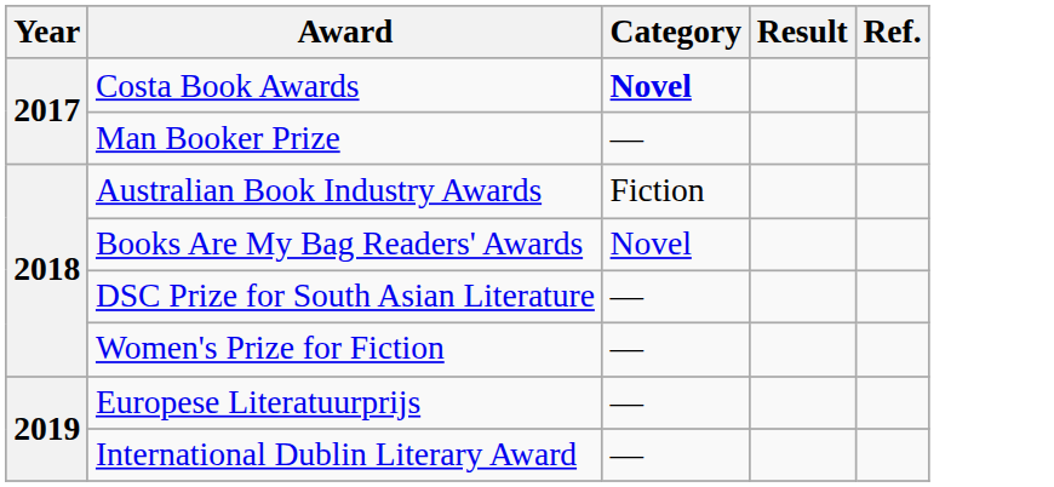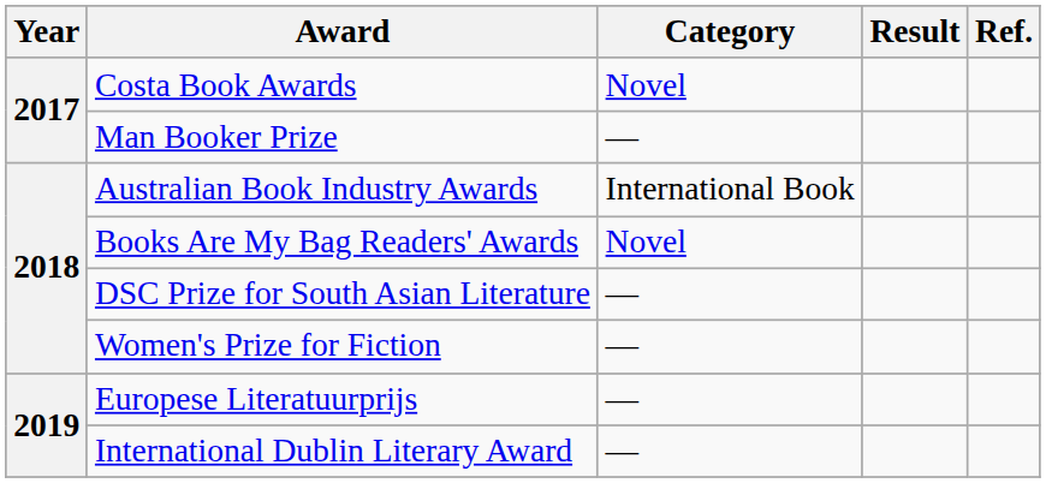 <table class="wikitable sortable">
 <tr>
 <th>Year</th>
 <th>Award</th>
 <th>Category</th>
 <th>Result</th>
 <th>Ref.</th>
 </tr>
 <tr>
 <th rowspan="2">2017</th>
 <td><a href='#'>Costa Book Awards</a></td>
-<td><strong><a href='#'>Novel</a></strong></td>
+<td><a href='#'>Novel</a></td>
 <td></td>
 <td></td>
 </tr>
 <tr>
 <td><a href='#'>Man Booker Prize</a></td>
 <td>—</td>
 <td></td>
 <td></td>
 </tr>
 <tr>
 <th rowspan="4">2018</th>
 <td><a href='#'>Australian Book Industry Awards</a></td>
-<td>Fiction</td>
+<td>International Book</td>
 <td></td>
 <td></td>
 </tr>
 <tr>
 <td><a href='#'>Books Are My Bag Readers' Awards</a></td>
 <td><a href='#'>Novel</a></td>
 <td></td>
 <td></td>
 </tr>
 <tr>
 <td><a href='#'>DSC Prize for South Asian Literature</a></td>
 <td>—</td>
 <td></td>
 <td></td>
 </tr>
 <tr>
 <td><a href='#'>Women's Prize for Fiction</a></td>
 <td>—</td>
 <td></td>
 <td></td>
 </tr>
 <tr>
 <th rowspan="2">2019</th>
 <td><a href='#'>Europese Literatuurprijs</a></td>
 <td>—</td>
 <td></td>
 <td></td>
 </tr>
 <tr>
 <td><a href='#'>International Dublin Literary Award</a></td>
 <td>—</td>
 <td></td>
 <td></td>
 </tr>
 </table>
